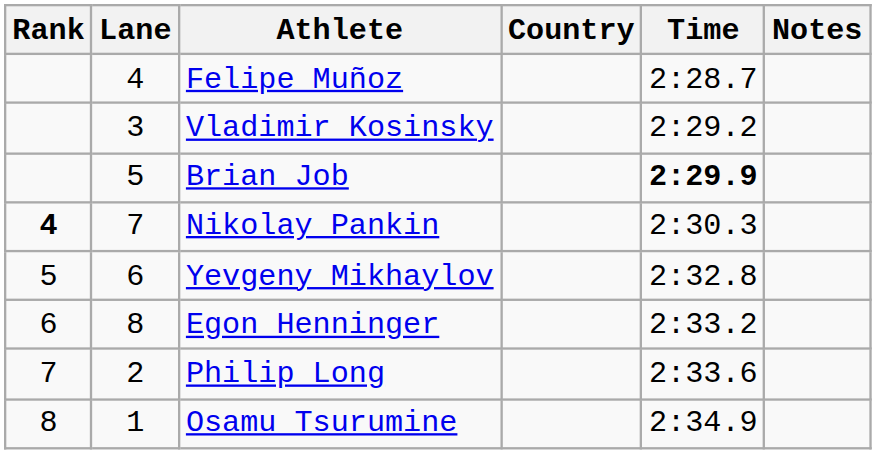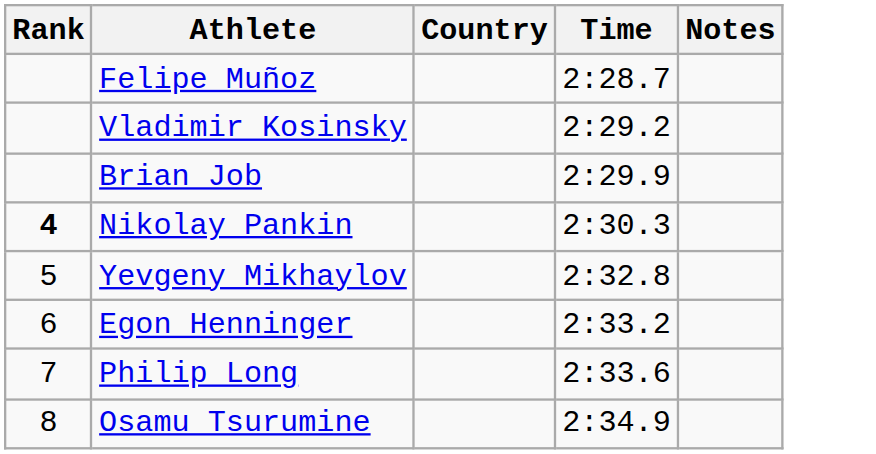 <table class="wikitable sortable" style="text-align:center">
 <tr>
 <th>Rank</th>
-<th>Lane</th>
 <th>Athlete</th>
 <th>Country</th>
 <th>Time</th>
 <th>Notes</th>
 </tr>
 <tr>
 <td></td>
-<td>4</td>
 <td align=left><a href='#'>Felipe Muñoz</a></td>
 <td align=left></td>
 <td>2:28.7</td>
 <td><strong> </strong></td>
 </tr>
 <tr>
 <td></td>
-<td>3</td>
 <td align=left><a href='#'>Vladimir Kosinsky</a></td>
 <td align=left></td>
 <td>2:29.2</td>
 <td><strong>  </strong></td>
 </tr>
 <tr>
 <td></td>
-<td>5</td>
 <td align=left><a href='#'>Brian Job</a></td>
 <td align=left></td>
-<td><strong>2:29.9</strong></td>
+<td>2:29.9</td>
 <td><strong> </strong></td>
 </tr>
 <tr>
 <td><strong>4</strong></td>
-<td>7</td>
 <td align=left><a href='#'>Nikolay Pankin</a></td>
 <td align=left></td>
 <td>2:30.3</td>
 <td><strong> </strong></td>
 </tr>
 <tr>
 <td>5</td>
-<td>6</td>
 <td align=left><a href='#'>Yevgeny Mikhaylov</a></td>
 <td align=left></td>
 <td>2:32.8</td>
 <td><strong> </strong></td>
 </tr>
 <tr>
 <td>6</td>
-<td>8</td>
 <td align=left><a href='#'>Egon Henninger</a></td>
 <td align=left></td>
 <td>2:33.2</td>
 <td><strong> </strong></td>
 </tr>
 <tr>
 <td>7</td>
-<td>2</td>
 <td align=left><a href='#'>Philip Long</a></td>
 <td align=left></td>
 <td>2:33.6</td>
 <td><strong> </strong></td>
 </tr>
 <tr>
 <td>8</td>
-<td>1</td>
 <td align=left><a href='#'>Osamu Tsurumine</a></td>
 <td align=left></td>
 <td>2:34.9</td>
 <td><strong> </strong></td>
 </tr>
 </table>
